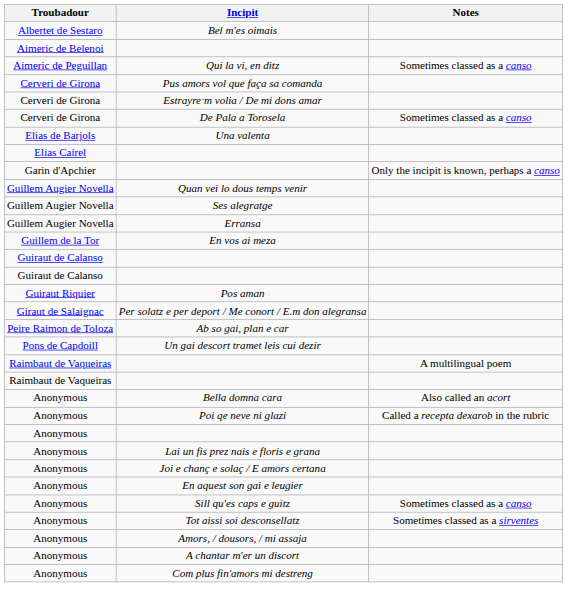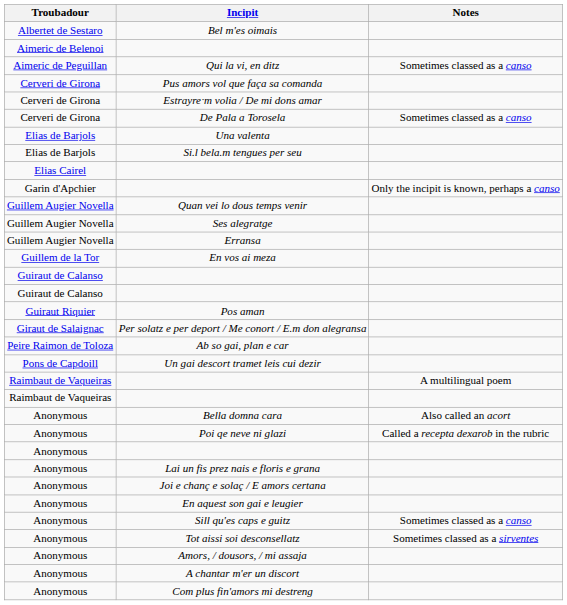 <table class="wikitable" style="text-align:center;">
 <tr>
 <th>Troubadour</th>
 <th><a href='#'>Incipit</a></th>
 <th>Notes</th>
 </tr>
 <tr style="background: ">
 <td><a href='#'>Albertet de Sestaro</a></td>
 <td><em>Bel m'es oimais</em></td>
 <td></td>
 </tr>
 <tr style="background: ">
 <td><a href='#'>Aimeric de Belenoi</a></td>
 <td></td>
 <td></td>
 </tr>
 <tr style="background: ">
 <td><a href='#'>Aimeric de Peguillan</a></td>
 <td><em>Qui la vi, en ditz</em></td>
 <td>Sometimes classed as a <em><a href='#'>canso</a></em></td>
 </tr>
 <tr style="background: ">
 <td><a href='#'>Cerveri de Girona</a></td>
 <td><em>Pus amors vol que faça sa comanda</em></td>
 <td></td>
 </tr>
 <tr style="background: ">
 <td>Cerveri de Girona</td>
 <td><em>Estrayreˑm volia / De mi dons amar</em></td>
 <td></td>
 </tr>
 <tr style="background: ">
 <td>Cerveri de Girona</td>
 <td><em>De Pala a Torosela</em></td>
 <td>Sometimes classed as a <em><a href='#'>canso</a></em></td>
 </tr>
 <tr style="background: ">
 <td><a href='#'>Elias de Barjols</a></td>
 <td><em>Una valenta</em></td>
+<td></td>
+</tr>
+<tr style="background: ">
+<td>Elias de Barjols</td>
+<td><em>Si.l bela.m tengues per seu</em></td>
 <td></td>
 </tr>
 <tr style="background: ">
 <td><a href='#'>Elias Cairel</a></td>
 <td></td>
 <td></td>
 </tr>
 <tr style="background: ">
 <td>Garin d'Apchier</td>
 <td></td>
 <td>Only the incipit is known, perhaps a <em><a href='#'>canso</a></em></td>
 </tr>
 <tr style="background: ">
 <td><a href='#'>Guillem Augier Novella</a></td>
 <td><em>Quan vei lo dous temps venir</em></td>
 <td></td>
 </tr>
 <tr style="background: ">
 <td>Guillem Augier Novella</td>
 <td><em>Ses alegratge</em></td>
 <td></td>
 </tr>
 <tr style="background: ">
 <td>Guillem Augier Novella</td>
 <td><em>Erransa</em></td>
 <td></td>
 </tr>
 <tr style="background: ">
 <td><a href='#'>Guillem de la Tor</a></td>
 <td><em>En vos ai meza</em></td>
 <td></td>
 </tr>
 <tr style="background: ">
 <td><a href='#'>Guiraut de Calanso</a></td>
 <td></td>
 <td></td>
 </tr>
 <tr style="background: ">
 <td>Guiraut de Calanso</td>
 <td></td>
 <td></td>
 </tr>
 <tr style="background: ">
 <td><a href='#'>Guiraut Riquier</a></td>
 <td><em>Pos aman</em></td>
 <td></td>
 </tr>
 <tr style="background: ">
 <td><a href='#'>Giraut de Salaignac</a></td>
 <td><em>Per solatz e per deport / Me conort / E.m don alegransa</em></td>
 <td></td>
 </tr>
 <tr style="background: ">
 <td><a href='#'>Peire Raimon de Toloza</a></td>
 <td><em>Ab so gai, plan e car</em></td>
 <td></td>
 </tr>
 <tr style="background: ">
 <td><a href='#'>Pons de Capdoill</a></td>
 <td><em>Un gai descort tramet leis cui dezir</em></td>
 <td></td>
 </tr>
 <tr style="background: ">
 <td><a href='#'>Raimbaut de Vaqueiras</a></td>
 <td></td>
 <td>A multilingual poem</td>
 </tr>
 <tr style="background: ">
 <td>Raimbaut de Vaqueiras</td>
 <td><em></em></td>
 <td></td>
 </tr>
 <tr style="background: ">
 <td>Anonymous</td>
 <td><em>Bella domna cara</em></td>
 <td>Also called an <em>acort</em></td>
 </tr>
 <tr style="background: ">
 <td>Anonymous</td>
 <td><em>Poi qe neve ni glazi</em></td>
 <td>Called a <em>recepta dexarob</em> in the rubric</td>
 </tr>
 <tr style="background: ">
 <td>Anonymous</td>
 <td></td>
 <td></td>
 </tr>
 <tr style="background: ">
 <td>Anonymous</td>
 <td><em>Lai un fis prez nais e floris e grana</em></td>
 <td></td>
 </tr>
 <tr style="background: ">
 <td>Anonymous</td>
 <td><em>Joi e chanç e solaç / E amors certana</em></td>
 <td></td>
 </tr>
 <tr style="background: ">
 <td>Anonymous</td>
 <td><em>En aquest son gai e leugier</em></td>
 <td></td>
 </tr>
 <tr style="background: ">
 <td>Anonymous</td>
 <td><em>Sill qu'es caps e guitz</em></td>
 <td>Sometimes classed as a <em><a href='#'>canso</a></em></td>
 </tr>
 <tr style="background: ">
 <td>Anonymous</td>
 <td><em>Tot aissi soi desconsellatz</em></td>
 <td>Sometimes classed as a <em><a href='#'>sirventes</a></em></td>
 </tr>
 <tr style="background: ">
 <td>Anonymous</td>
 <td><em>Amors, / dousors, / mi assaja</em></td>
 <td></td>
 </tr>
 <tr style="background: ">
 <td>Anonymous</td>
 <td><em>A chantar m'er un discort</em></td>
 <td></td>
 </tr>
 <tr style="background: ">
 <td>Anonymous</td>
 <td><em>Com plus fin'amors mi destreng</em></td>
 <td></td>
 </tr>
 </table>
